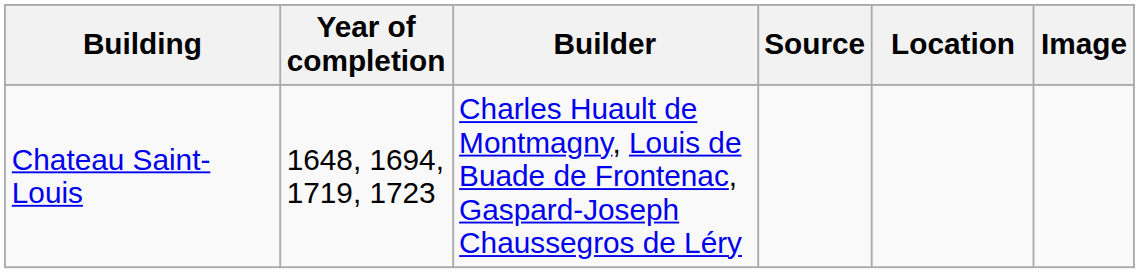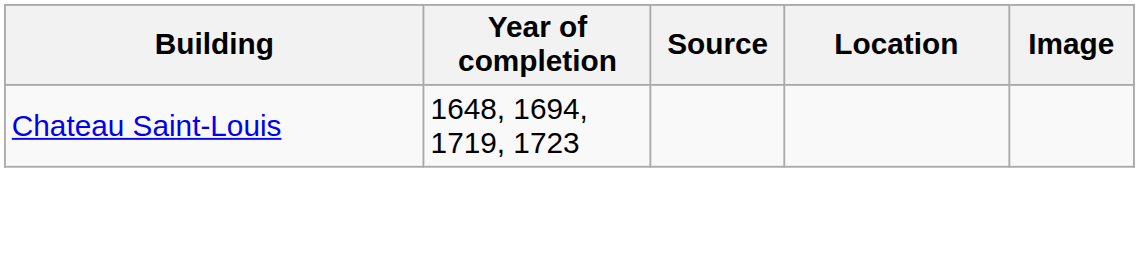 <table class="wikitable">
 <tr>
 <th width=28%>Building</th>
 <th width=15%>Year of completion</th>
-<th width=30%>Builder</th>
 <th width=5%>Source</th>
 <th width=15%>Location</th>
 <th width=7%>Image</th>
 </tr>
 <tr>
 <td><a href='#'>Chateau Saint-Louis</a></td>
 <td>1648, 1694, 1719, 1723</td>
-<td><a href='#'>Charles Huault de Montmagny</a>, <a href='#'>Louis de Buade de Frontenac</a>, <a href='#'>Gaspard-Joseph Chaussegros de Léry</a></td>
 <td></td>
 <td></td>
 <td></td>
 </tr>
 </table>
